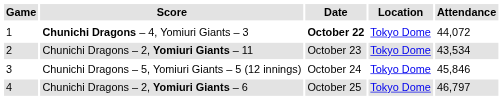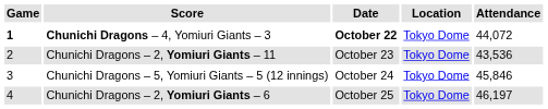 <table border="0" cellspacing="3" cellpadding="3">
 <tr style="background: #e3e3e3;">
 <th>Game</th>
 <th>Score</th>
 <th>Date</th>
 <th>Location</th>
 <th>Attendance</th>
 </tr>
 <tr style="background: #e3e3e3;">
 </tr>
 <tr>
-<td>1</td>
+<td><strong>1</strong></td>
 <td><strong>Chunichi Dragons</strong> – 4, Yomiuri Giants – 3</td>
 <td><strong>October 22</strong></td>
 <td><a href='#'>Tokyo Dome</a></td>
 <td>44,072</td>
 </tr>
 <tr style="background: #e3e3e3;">
 <td>2</td>
 <td>Chunichi Dragons – 2, <strong>Yomiuri Giants</strong> – 11</td>
 <td>October 23</td>
 <td><a href='#'>Tokyo Dome</a></td>
-<td>43,534</td>
+<td>43,536</td>
 </tr>
 <tr>
 <td>3</td>
 <td>Chunichi Dragons – 5, Yomiuri Giants – 5 (12 innings)</td>
 <td>October 24</td>
 <td><a href='#'>Tokyo Dome</a></td>
 <td>45,846</td>
 </tr>
 <tr style="background: #e3e3e3;">
 <td>4</td>
 <td>Chunichi Dragons – 2, <strong>Yomiuri Giants</strong> – 6</td>
 <td>October 25</td>
 <td><a href='#'>Tokyo Dome</a></td>
-<td>46,797</td>
+<td>46,197</td>
 </tr>
 </table>
